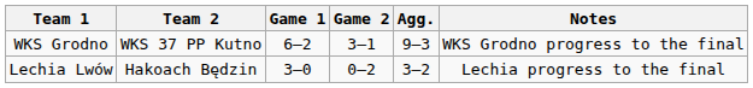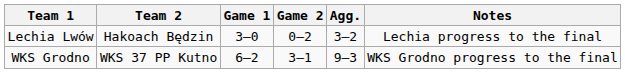 <table class="wikitable" style="text-align: center">
 <tr>
 <th>Team 1</th>
 <th>Team 2</th>
 <th>Game 1</th>
 <th>Game 2</th>
 <th>Agg.</th>
 <th>Notes</th>
 </tr>
 <tr>
+<td>Lechia Lwów</td>
+<td>Hakoach Będzin</td>
+<td>3–0</td>
+<td>0–2</td>
+<td>3–2</td>
+<td>Lechia progress to the final</td>
+</tr>
+<tr>
 <td>WKS Grodno</td>
 <td>WKS 37 PP Kutno</td>
 <td>6–2</td>
 <td>3–1</td>
 <td>9–3</td>
 <td>WKS Grodno progress to the final</td>
 </tr>
-<tr>
-<td>Lechia Lwów</td>
-<td>Hakoach Będzin</td>
-<td>3–0</td>
-<td>0–2</td>
-<td>3–2</td>
-<td>Lechia progress to the final</td>
-</tr>
 </table>
